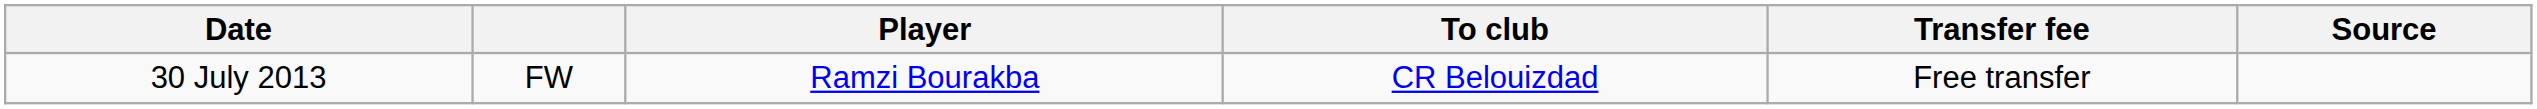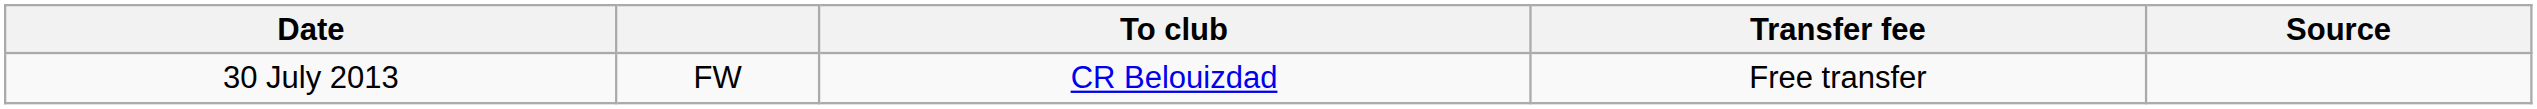 <table class="wikitable sortable" style="width:70%; text-align:center; font-size:85%; text-align:centre;">
 <tr>
 <th>Date</th>
 <th></th>
-<th>Player</th>
 <th>To club</th>
 <th>Transfer fee</th>
 <th>Source</th>
 </tr>
 <tr>
 <td>30 July 2013</td>
 <td>FW</td>
-<td> <a href='#'>Ramzi Bourakba</a></td>
 <td><a href='#'>CR Belouizdad</a></td>
 <td>Free transfer</td>
 <td></td>
 </tr>
 </table>
